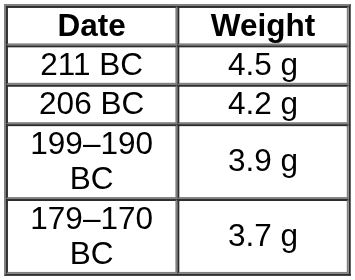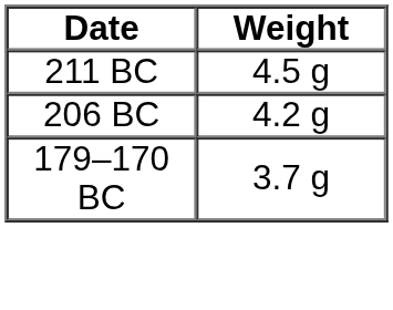 <table border="1" cellpadding="0" cellspacing="0">
 <tr>
 <th width="85" align="center">Date</th>
 <th width="85" align="center">Weight</th>
 </tr>
 <tr>
 <td align="center">211 BC</td>
 <td align="center">4.5 g</td>
 </tr>
 <tr>
 <td align="center">206 BC</td>
 <td align="center">4.2 g</td>
 </tr>
 <tr>
-<td align="center">199–190 BC</td>
-<td align="center">3.9 g</td>
-</tr>
-<tr>
 <td align="center">179–170 BC</td>
 <td align="center">3.7 g</td>
 </tr>
 </table>
